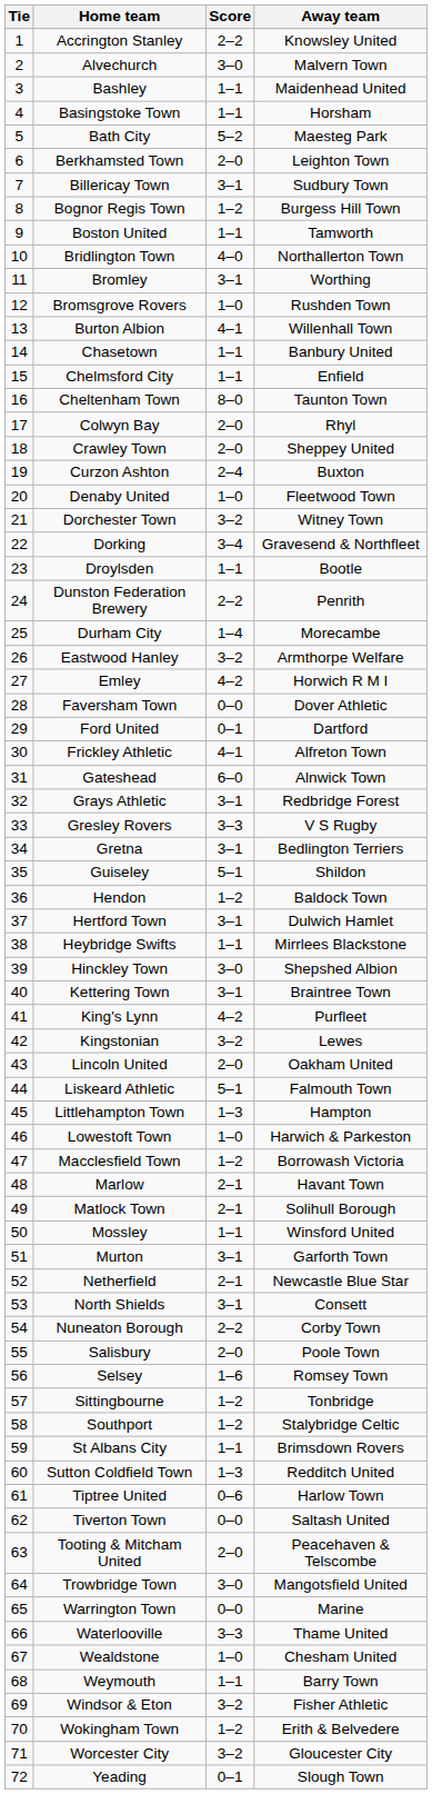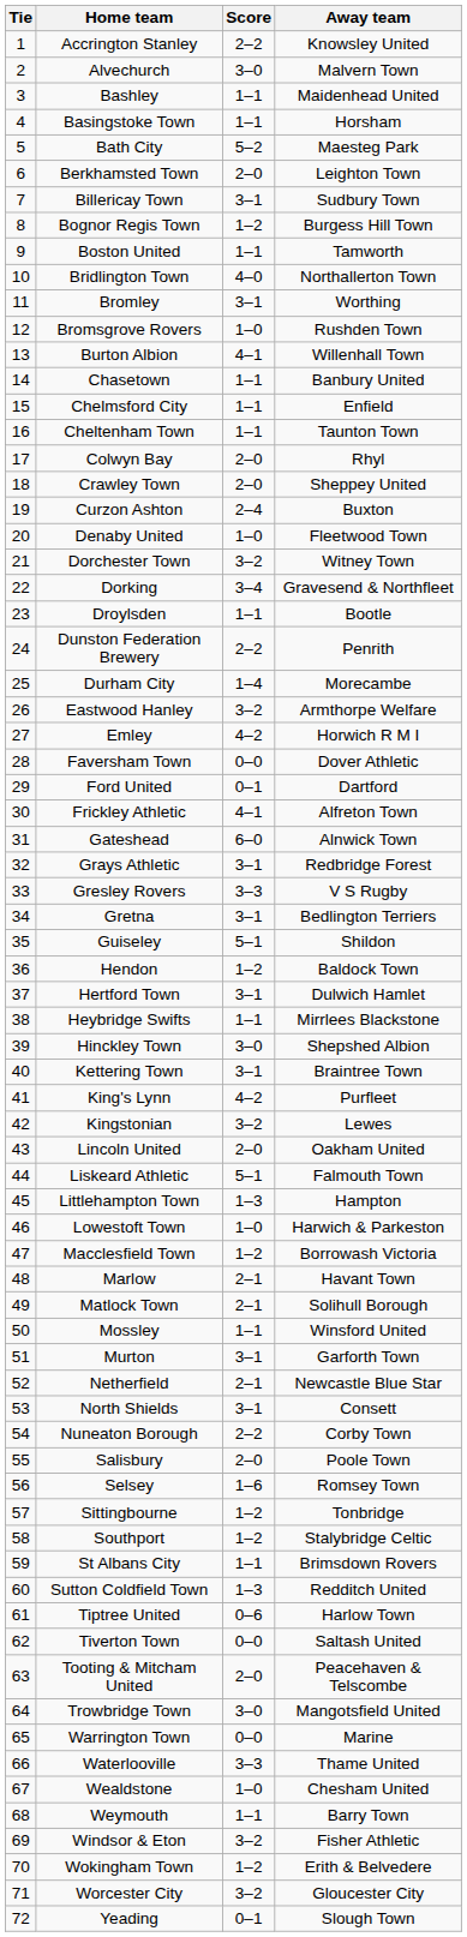 <table class="wikitable" style="text-align:center;">
 <tr>
 <th width=20>Tie</th>
 <th width=175>Home team</th>
 <th width=20>Score</th>
 <th width=175>Away team</th>
 </tr>
 <tr>
 <td>1</td>
 <td>Accrington Stanley</td>
 <td>2–2</td>
 <td>Knowsley United</td>
 </tr>
 <tr>
 <td>2</td>
 <td>Alvechurch</td>
 <td>3–0</td>
 <td>Malvern Town</td>
 </tr>
 <tr>
 <td>3</td>
 <td>Bashley</td>
 <td>1–1</td>
 <td>Maidenhead United</td>
 </tr>
 <tr>
 <td>4</td>
 <td>Basingstoke Town</td>
 <td>1–1</td>
 <td>Horsham</td>
 </tr>
 <tr>
 <td>5</td>
 <td>Bath City</td>
 <td>5–2</td>
 <td>Maesteg Park</td>
 </tr>
 <tr>
 <td>6</td>
 <td>Berkhamsted Town</td>
 <td>2–0</td>
 <td>Leighton Town</td>
 </tr>
 <tr>
 <td>7</td>
 <td>Billericay Town</td>
 <td>3–1</td>
 <td>Sudbury Town</td>
 </tr>
 <tr>
 <td>8</td>
 <td>Bognor Regis Town</td>
 <td>1–2</td>
 <td>Burgess Hill Town</td>
 </tr>
 <tr>
 <td>9</td>
 <td>Boston United</td>
 <td>1–1</td>
 <td>Tamworth</td>
 </tr>
 <tr>
 <td>10</td>
 <td>Bridlington Town</td>
 <td>4–0</td>
 <td>Northallerton Town</td>
 </tr>
 <tr>
 <td>11</td>
 <td>Bromley</td>
 <td>3–1</td>
 <td>Worthing</td>
 </tr>
 <tr>
 <td>12</td>
 <td>Bromsgrove Rovers</td>
 <td>1–0</td>
 <td>Rushden Town</td>
 </tr>
 <tr>
 <td>13</td>
 <td>Burton Albion</td>
 <td>4–1</td>
 <td>Willenhall Town</td>
 </tr>
 <tr>
 <td>14</td>
 <td>Chasetown</td>
 <td>1–1</td>
 <td>Banbury United</td>
 </tr>
 <tr>
 <td>15</td>
 <td>Chelmsford City</td>
 <td>1–1</td>
 <td>Enfield</td>
 </tr>
 <tr>
 <td>16</td>
 <td>Cheltenham Town</td>
-<td>8–0</td>
+<td>1–1</td>
 <td>Taunton Town</td>
 </tr>
 <tr>
 <td>17</td>
 <td>Colwyn Bay</td>
 <td>2–0</td>
 <td>Rhyl</td>
 </tr>
 <tr>
 <td>18</td>
 <td>Crawley Town</td>
 <td>2–0</td>
 <td>Sheppey United</td>
 </tr>
 <tr>
 <td>19</td>
 <td>Curzon Ashton</td>
 <td>2–4</td>
 <td>Buxton</td>
 </tr>
 <tr>
 <td>20</td>
 <td>Denaby United</td>
 <td>1–0</td>
 <td>Fleetwood Town</td>
 </tr>
 <tr>
 <td>21</td>
 <td>Dorchester Town</td>
 <td>3–2</td>
 <td>Witney Town</td>
 </tr>
 <tr>
 <td>22</td>
 <td>Dorking</td>
 <td>3–4</td>
 <td>Gravesend & Northfleet</td>
 </tr>
 <tr>
 <td>23</td>
 <td>Droylsden</td>
 <td>1–1</td>
 <td>Bootle</td>
 </tr>
 <tr>
 <td>24</td>
 <td>Dunston Federation Brewery</td>
 <td>2–2</td>
 <td>Penrith</td>
 </tr>
 <tr>
 <td>25</td>
 <td>Durham City</td>
 <td>1–4</td>
 <td>Morecambe</td>
 </tr>
 <tr>
 <td>26</td>
 <td>Eastwood Hanley</td>
 <td>3–2</td>
 <td>Armthorpe Welfare</td>
 </tr>
 <tr>
 <td>27</td>
 <td>Emley</td>
 <td>4–2</td>
 <td>Horwich R M I</td>
 </tr>
 <tr>
 <td>28</td>
 <td>Faversham Town</td>
 <td>0–0</td>
 <td>Dover Athletic</td>
 </tr>
 <tr>
 <td>29</td>
 <td>Ford United</td>
 <td>0–1</td>
 <td>Dartford</td>
 </tr>
 <tr>
 <td>30</td>
 <td>Frickley Athletic</td>
 <td>4–1</td>
 <td>Alfreton Town</td>
 </tr>
 <tr>
 <td>31</td>
 <td>Gateshead</td>
 <td>6–0</td>
 <td>Alnwick Town</td>
 </tr>
 <tr>
 <td>32</td>
 <td>Grays Athletic</td>
 <td>3–1</td>
 <td>Redbridge Forest</td>
 </tr>
 <tr>
 <td>33</td>
 <td>Gresley Rovers</td>
 <td>3–3</td>
 <td>V S Rugby</td>
 </tr>
 <tr>
 <td>34</td>
 <td>Gretna</td>
 <td>3–1</td>
 <td>Bedlington Terriers</td>
 </tr>
 <tr>
 <td>35</td>
 <td>Guiseley</td>
 <td>5–1</td>
 <td>Shildon</td>
 </tr>
 <tr>
 <td>36</td>
 <td>Hendon</td>
 <td>1–2</td>
 <td>Baldock Town</td>
 </tr>
 <tr>
 <td>37</td>
 <td>Hertford Town</td>
 <td>3–1</td>
 <td>Dulwich Hamlet</td>
 </tr>
 <tr>
 <td>38</td>
 <td>Heybridge Swifts</td>
 <td>1–1</td>
 <td>Mirrlees Blackstone</td>
 </tr>
 <tr>
 <td>39</td>
 <td>Hinckley Town</td>
 <td>3–0</td>
 <td>Shepshed Albion</td>
 </tr>
 <tr>
 <td>40</td>
 <td>Kettering Town</td>
 <td>3–1</td>
 <td>Braintree Town</td>
 </tr>
 <tr>
 <td>41</td>
 <td>King's Lynn</td>
 <td>4–2</td>
 <td>Purfleet</td>
 </tr>
 <tr>
 <td>42</td>
 <td>Kingstonian</td>
 <td>3–2</td>
 <td>Lewes</td>
 </tr>
 <tr>
 <td>43</td>
 <td>Lincoln United</td>
 <td>2–0</td>
 <td>Oakham United</td>
 </tr>
 <tr>
 <td>44</td>
 <td>Liskeard Athletic</td>
 <td>5–1</td>
 <td>Falmouth Town</td>
 </tr>
 <tr>
 <td>45</td>
 <td>Littlehampton Town</td>
 <td>1–3</td>
 <td>Hampton</td>
 </tr>
 <tr>
 <td>46</td>
 <td>Lowestoft Town</td>
 <td>1–0</td>
 <td>Harwich & Parkeston</td>
 </tr>
 <tr>
 <td>47</td>
 <td>Macclesfield Town</td>
 <td>1–2</td>
 <td>Borrowash Victoria</td>
 </tr>
 <tr>
 <td>48</td>
 <td>Marlow</td>
 <td>2–1</td>
 <td>Havant Town</td>
 </tr>
 <tr>
 <td>49</td>
 <td>Matlock Town</td>
 <td>2–1</td>
 <td>Solihull Borough</td>
 </tr>
 <tr>
 <td>50</td>
 <td>Mossley</td>
 <td>1–1</td>
 <td>Winsford United</td>
 </tr>
 <tr>
 <td>51</td>
 <td>Murton</td>
 <td>3–1</td>
 <td>Garforth Town</td>
 </tr>
 <tr>
 <td>52</td>
 <td>Netherfield</td>
 <td>2–1</td>
 <td>Newcastle Blue Star</td>
 </tr>
 <tr>
 <td>53</td>
 <td>North Shields</td>
 <td>3–1</td>
 <td>Consett</td>
 </tr>
 <tr>
 <td>54</td>
 <td>Nuneaton Borough</td>
 <td>2–2</td>
 <td>Corby Town</td>
 </tr>
 <tr>
 <td>55</td>
 <td>Salisbury</td>
 <td>2–0</td>
 <td>Poole Town</td>
 </tr>
 <tr>
 <td>56</td>
 <td>Selsey</td>
 <td>1–6</td>
 <td>Romsey Town</td>
 </tr>
 <tr>
 <td>57</td>
 <td>Sittingbourne</td>
 <td>1–2</td>
 <td>Tonbridge</td>
 </tr>
 <tr>
 <td>58</td>
 <td>Southport</td>
 <td>1–2</td>
 <td>Stalybridge Celtic</td>
 </tr>
 <tr>
 <td>59</td>
 <td>St Albans City</td>
 <td>1–1</td>
 <td>Brimsdown Rovers</td>
 </tr>
 <tr>
 <td>60</td>
 <td>Sutton Coldfield Town</td>
 <td>1–3</td>
 <td>Redditch United</td>
 </tr>
 <tr>
 <td>61</td>
 <td>Tiptree United</td>
 <td>0–6</td>
 <td>Harlow Town</td>
 </tr>
 <tr>
 <td>62</td>
 <td>Tiverton Town</td>
 <td>0–0</td>
 <td>Saltash United</td>
 </tr>
 <tr>
 <td>63</td>
 <td>Tooting & Mitcham United</td>
 <td>2–0</td>
 <td>Peacehaven & Telscombe</td>
 </tr>
 <tr>
 <td>64</td>
 <td>Trowbridge Town</td>
 <td>3–0</td>
 <td>Mangotsfield United</td>
 </tr>
 <tr>
 <td>65</td>
 <td>Warrington Town</td>
 <td>0–0</td>
 <td>Marine</td>
 </tr>
 <tr>
 <td>66</td>
 <td>Waterlooville</td>
 <td>3–3</td>
 <td>Thame United</td>
 </tr>
 <tr>
 <td>67</td>
 <td>Wealdstone</td>
 <td>1–0</td>
 <td>Chesham United</td>
 </tr>
 <tr>
 <td>68</td>
 <td>Weymouth</td>
 <td>1–1</td>
 <td>Barry Town</td>
 </tr>
 <tr>
 <td>69</td>
 <td>Windsor & Eton</td>
 <td>3–2</td>
 <td>Fisher Athletic</td>
 </tr>
 <tr>
 <td>70</td>
 <td>Wokingham Town</td>
 <td>1–2</td>
 <td>Erith & Belvedere</td>
 </tr>
 <tr>
 <td>71</td>
 <td>Worcester City</td>
 <td>3–2</td>
 <td>Gloucester City</td>
 </tr>
 <tr>
 <td>72</td>
 <td>Yeading</td>
 <td>0–1</td>
 <td>Slough Town</td>
 </tr>
 </table>
